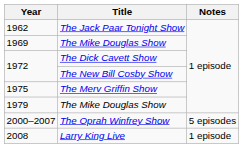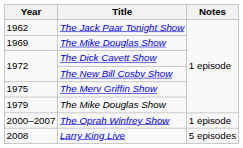 <table class="wikitable">
 <tr>
 <th>Year</th>
 <th>Title</th>
 <th>Notes</th>
 </tr>
 <tr>
 <td>1962</td>
 <td><em><a href='#'>The Jack Paar Tonight Show</a></em></td>
 <td rowspan="6">1 episode</td>
 </tr>
 <tr>
 <td>1969</td>
 <td><em><a href='#'>The Mike Douglas Show</a></em></td>
 </tr>
 <tr>
 <td rowspan="2">1972</td>
 <td><em><a href='#'>The Dick Cavett Show</a></em></td>
 </tr>
 <tr>
 <td><em><a href='#'>The New Bill Cosby Show</a></em></td>
 </tr>
 <tr>
 <td>1975</td>
 <td><em><a href='#'>The Merv Griffin Show</a></em></td>
 </tr>
 <tr>
 <td>1979</td>
 <td><em>The Mike Douglas Show</em></td>
 </tr>
 <tr>
 <td>2000–2007</td>
 <td><em><a href='#'>The Oprah Winfrey Show</a></em></td>
-<td>5 episodes</td>
+<td>1 episode</td>
 </tr>
 <tr>
 <td>2008</td>
 <td><em><a href='#'>Larry King Live</a></em></td>
-<td>1 episode</td>
+<td>5 episodes</td>
 </tr>
 </table>
